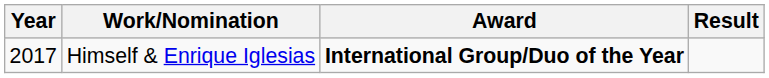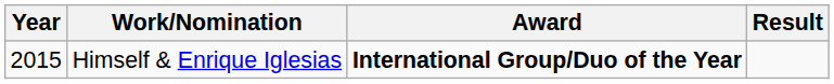 <table class="wikitable">
 <tr>
 <th>Year</th>
 <th>Work/Nomination</th>
 <th>Award</th>
 <th>Result</th>
 </tr>
 <tr>
-<td rowspan="1">2017</td>
+<td rowspan="1">2015</td>
 <td>Himself & <a href='#'>Enrique Iglesias</a></td>
 <td><strong>International Group/Duo of the Year</strong></td>
 <td></td>
 </tr>
 </table>
